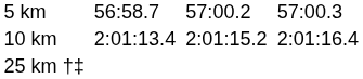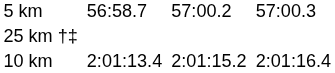 <table>
 <tr>
 <td>5 km<br></td>
 <td></td>
 <td>56:58.7</td>
 <td></td>
 <td>57:00.2</td>
 <td></td>
 <td>57:00.3</td>
 </tr>
 <tr>
+<td>25 km †‡<br></td>
+<td></td>
+<td></td>
+<td></td>
+<td></td>
+<td></td>
+<td></td>
+</tr>
+<tr>
 <td>10 km<br></td>
 <td></td>
 <td>2:01:13.4</td>
 <td></td>
 <td>2:01:15.2</td>
 <td></td>
 <td>2:01:16.4</td>
 </tr>
-<tr>
-<td>25 km †‡<br></td>
-<td></td>
-<td></td>
-<td></td>
-<td></td>
-<td></td>
-<td></td>
-</tr>
 </table>
